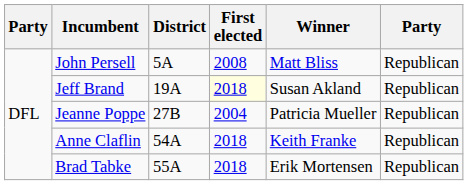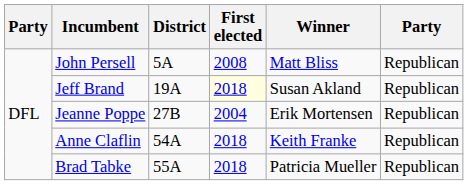 <table class="wikitable">
 <tr>
 <th>Party</th>
 <th>Incumbent</th>
 <th>District</th>
 <th>First<br>elected</th>
 <th>Winner</th>
 <th>Party</th>
 </tr>
 <tr>
 <td rowspan="5" >DFL</td>
 <td><a href='#'>John Persell</a></td>
 <td>5A</td>
 <td><a href='#'>2008</a></td>
 <td><a href='#'>Matt Bliss</a></td>
 <td>Republican</td>
 </tr>
 <tr>
 <td><a href='#'>Jeff Brand</a></td>
 <td>19A</td>
 <td style="background: lightyellow;"><a href='#'>2018</a></td>
 <td>Susan Akland</td>
 <td>Republican</td>
 </tr>
 <tr>
 <td><a href='#'>Jeanne Poppe</a></td>
 <td>27B</td>
 <td><a href='#'>2004</a></td>
-<td>Patricia Mueller</td>
+<td>Erik Mortensen</td>
 <td>Republican</td>
 </tr>
 <tr>
 <td><a href='#'>Anne Claflin</a></td>
 <td>54A</td>
 <td><a href='#'>2018</a></td>
 <td><a href='#'>Keith Franke</a></td>
 <td>Republican</td>
 </tr>
 <tr>
 <td><a href='#'>Brad Tabke</a></td>
 <td>55A</td>
 <td><a href='#'>2018</a></td>
-<td>Erik Mortensen</td>
+<td>Patricia Mueller</td>
 <td>Republican</td>
 </tr>
 </table>
